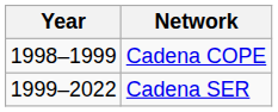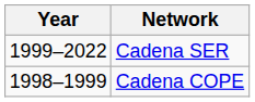 <table class="wikitable">
 <tr>
 <th>Year</th>
 <th>Network</th>
 </tr>
 <tr>
+<td>1999–2022</td>
+<td><a href='#'>Cadena SER</a></td>
+</tr>
+<tr>
 <td>1998–1999</td>
 <td><a href='#'>Cadena COPE</a></td>
 </tr>
-<tr>
-<td>1999–2022</td>
-<td><a href='#'>Cadena SER</a></td>
-</tr>
 </table>
